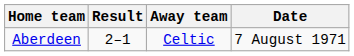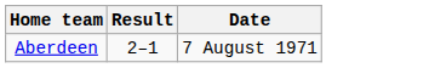 <table class="wikitable" style="text-align: center">
 <tr>
 <th>Home team</th>
 <th>Result</th>
-<th>Away team</th>
 <th>Date</th>
 </tr>
 <tr>
 <td><a href='#'>Aberdeen</a></td>
 <td>2–1</td>
-<td><a href='#'>Celtic</a></td>
 <td>7 August 1971</td>
 </tr>
 </table>
